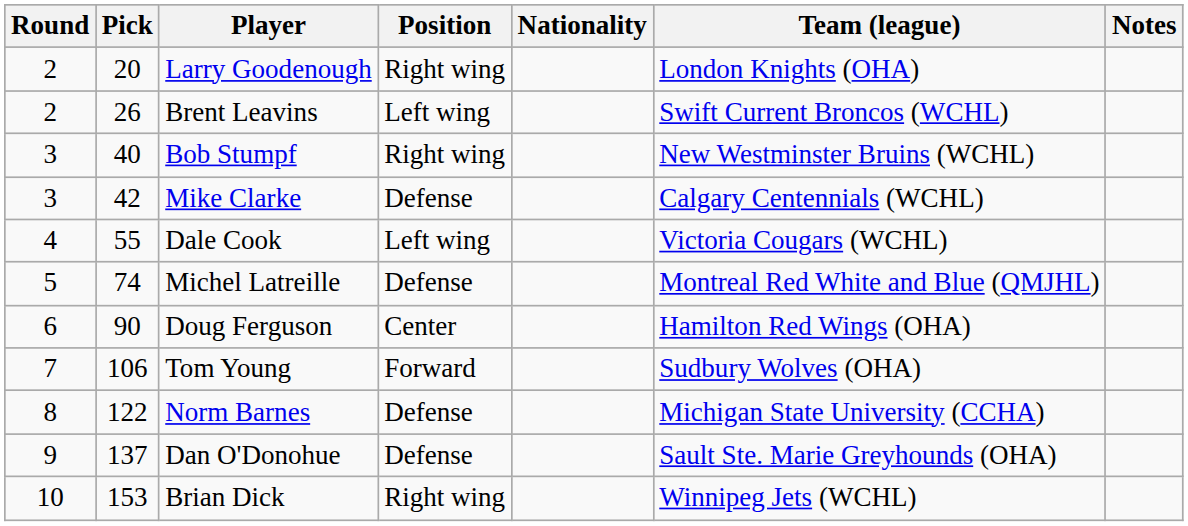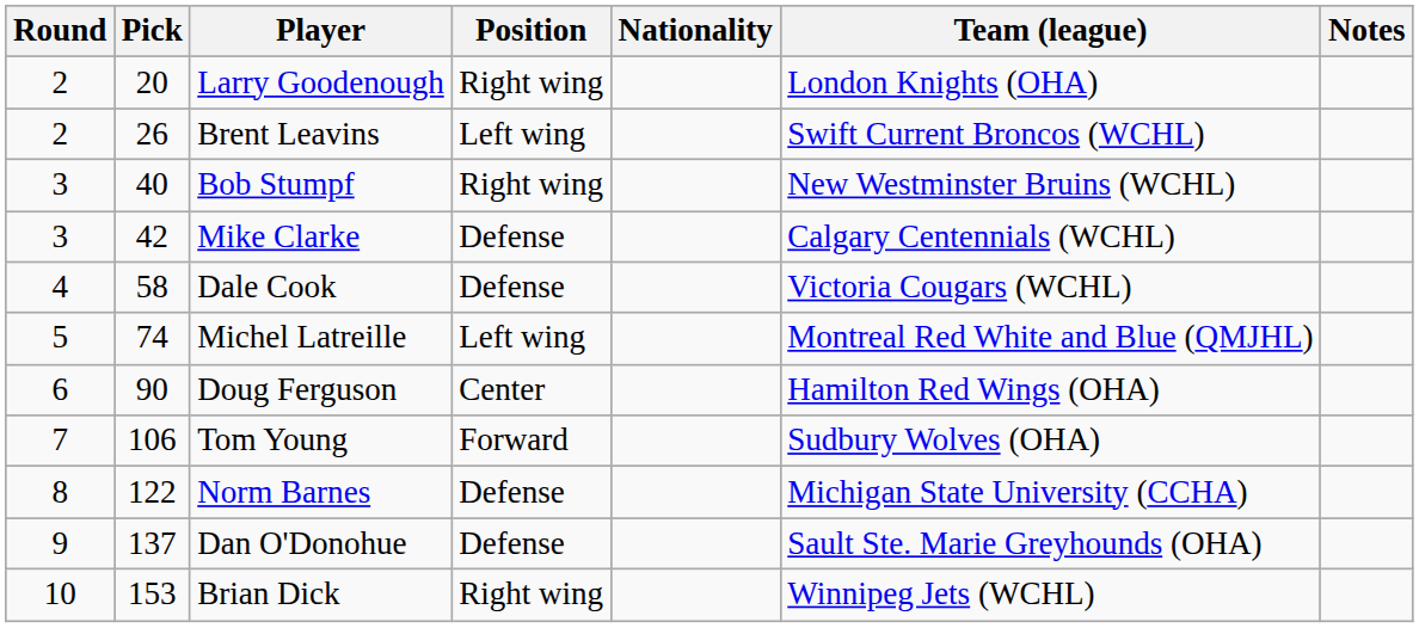 <table class="wikitable">
 <tr>
 <th>Round</th>
 <th>Pick</th>
 <th>Player</th>
 <th>Position</th>
 <th>Nationality</th>
 <th>Team (league)</th>
 <th>Notes</th>
 </tr>
 <tr>
 <td style="text-align:center">2</td>
 <td style="text-align:center">20</td>
 <td><a href='#'>Larry Goodenough</a></td>
 <td>Right wing</td>
 <td></td>
 <td><a href='#'>London Knights</a> (<a href='#'>OHA</a>)</td>
 <td></td>
 </tr>
 <tr>
 <td style="text-align:center">2</td>
 <td style="text-align:center">26</td>
 <td>Brent Leavins</td>
 <td>Left wing</td>
 <td></td>
 <td><a href='#'>Swift Current Broncos</a> (<a href='#'>WCHL</a>)</td>
 <td></td>
 </tr>
 <tr>
 <td style="text-align:center">3</td>
 <td style="text-align:center">40</td>
 <td><a href='#'>Bob Stumpf</a></td>
 <td>Right wing</td>
 <td></td>
 <td><a href='#'>New Westminster Bruins</a> (WCHL)</td>
 <td></td>
 </tr>
 <tr>
 <td style="text-align:center">3</td>
 <td style="text-align:center">42</td>
 <td><a href='#'>Mike Clarke</a></td>
 <td>Defense</td>
 <td></td>
 <td><a href='#'>Calgary Centennials</a> (WCHL)</td>
 <td></td>
 </tr>
 <tr>
 <td style="text-align:center">4</td>
-<td style="text-align:center">55</td>
+<td style="text-align:center">58</td>
 <td>Dale Cook</td>
-<td>Left wing</td>
+<td>Defense</td>
 <td></td>
 <td><a href='#'>Victoria Cougars</a> (WCHL)</td>
 <td></td>
 </tr>
 <tr>
 <td style="text-align:center">5</td>
 <td style="text-align:center">74</td>
 <td>Michel Latreille</td>
-<td>Defense</td>
+<td>Left wing</td>
 <td></td>
 <td><a href='#'>Montreal Red White and Blue</a> (<a href='#'>QMJHL</a>)</td>
 <td></td>
 </tr>
 <tr>
 <td style="text-align:center">6</td>
 <td style="text-align:center">90</td>
 <td>Doug Ferguson</td>
 <td>Center</td>
 <td></td>
 <td><a href='#'>Hamilton Red Wings</a> (OHA)</td>
 <td></td>
 </tr>
 <tr>
 <td style="text-align:center">7</td>
 <td style="text-align:center">106</td>
 <td>Tom Young</td>
 <td>Forward</td>
 <td></td>
 <td><a href='#'>Sudbury Wolves</a> (OHA)</td>
 <td></td>
 </tr>
 <tr>
 <td style="text-align:center">8</td>
 <td style="text-align:center">122</td>
 <td><a href='#'>Norm Barnes</a></td>
 <td>Defense</td>
 <td></td>
 <td><a href='#'>Michigan State University</a> (<a href='#'>CCHA</a>)</td>
 <td></td>
 </tr>
 <tr>
 <td style="text-align:center">9</td>
 <td style="text-align:center">137</td>
 <td>Dan O'Donohue</td>
 <td>Defense</td>
 <td></td>
 <td><a href='#'>Sault Ste. Marie Greyhounds</a> (OHA)</td>
 <td></td>
 </tr>
 <tr>
 <td style="text-align:center">10</td>
 <td style="text-align:center">153</td>
 <td>Brian Dick</td>
 <td>Right wing</td>
 <td></td>
 <td><a href='#'>Winnipeg Jets</a> (WCHL)</td>
 <td></td>
 </tr>
 </table>
